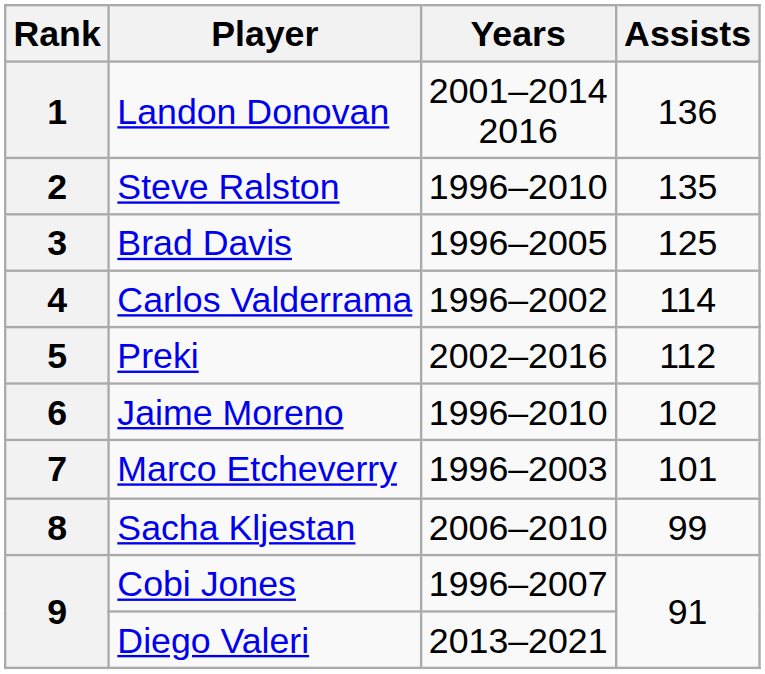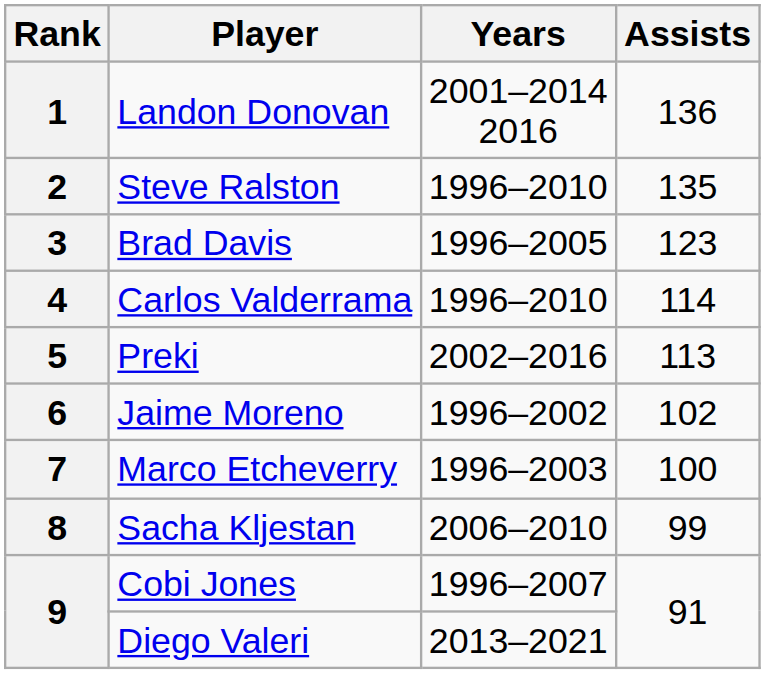 <table class="wikitable" style="font-size:95%;">
 <tr>
 <th>Rank</th>
 <th>Player</th>
 <th align=center>Years</th>
 <th>Assists</th>
 </tr>
 <tr>
 <th align=center>1</th>
 <td> <a href='#'>Landon Donovan</a></td>
 <td align=center>2001–2014<br>2016</td>
 <td align=center>136</td>
 </tr>
 <tr>
 <th align=center>2</th>
 <td> <a href='#'>Steve Ralston</a></td>
 <td align=center>1996–2010</td>
 <td align=center>135</td>
 </tr>
 <tr>
 <th align=center>3</th>
 <td> <a href='#'>Brad Davis</a></td>
 <td align=center>1996–2005</td>
-<td align=center>125</td>
+<td align=center>123</td>
 </tr>
 <tr>
 <th align=center>4</th>
 <td> <a href='#'>Carlos Valderrama</a></td>
-<td align=center>1996–2002</td>
+<td align=center>1996–2010</td>
 <td align=center>114</td>
 </tr>
 <tr>
 <th align=center>5</th>
 <td> <a href='#'>Preki</a></td>
 <td align=center>2002–2016</td>
-<td align=center>112</td>
+<td align=center>113</td>
 </tr>
 <tr>
 <th align=center>6</th>
 <td> <a href='#'>Jaime Moreno</a></td>
-<td align=center>1996–2010</td>
+<td align=center>1996–2002</td>
 <td align=center>102</td>
 </tr>
 <tr>
 <th align=center>7</th>
 <td> <a href='#'>Marco Etcheverry</a></td>
 <td align=center>1996–2003</td>
-<td align=center>101</td>
+<td align=center>100</td>
 </tr>
 <tr>
 <th align=center>8</th>
 <td> <a href='#'>Sacha Kljestan</a></td>
 <td align=center>2006–2010<br></td>
 <td align=center>99</td>
 </tr>
 <tr>
 <th align=center rowspan="2">9</th>
 <td> <a href='#'>Cobi Jones</a></td>
 <td align=center>1996–2007</td>
 <td align=center rowspan="2">91</td>
 </tr>
 <tr>
 <td> <a href='#'>Diego Valeri</a></td>
 <td align=center>2013–2021</td>
 </tr>
 </table>
